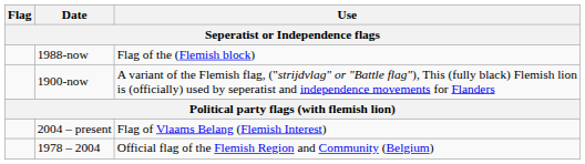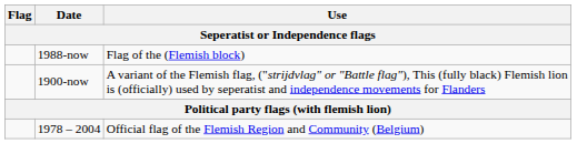 <table class="wikitable">
 <tr>
 <th>Flag</th>
 <th>Date</th>
 <th>Use</th>
 </tr>
 <tr>
 <th colspan="3">Seperatist or Independence flags</th>
 </tr>
 <tr>
 <td></td>
 <td>1988-now</td>
 <td>Flag of the  (<a href='#'>Flemish block</a>)</td>
 </tr>
 <tr>
 <td></td>
 <td>1900-now</td>
 <td>A variant of the Flemish flag, ("<em>strijdvlag" or "Battle flag"</em>), This (fully black) Flemish lion<br>is (officially) used by seperatist and <a href='#'>independence movements</a> for <a href='#'>Flanders</a></td>
 </tr>
 <tr>
 <th colspan="3">Political party flags (with flemish lion)</th>
 </tr>
 <tr>
 <td></td>
-<td>2004 – present</td>
-<td>Flag of <a href='#'>Vlaams Belang</a> (<a href='#'>Flemish Interest</a>)</td>
-</tr>
-<tr>
-<td></td>
 <td>1978 – 2004</td>
 <td>Official flag of the <a href='#'>Flemish Region</a>  and <a href='#'>Community</a> (<a href='#'>Belgium</a>)</td>
 </tr>
 </table>
